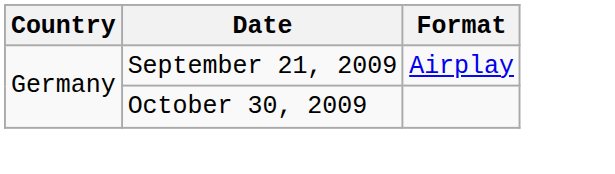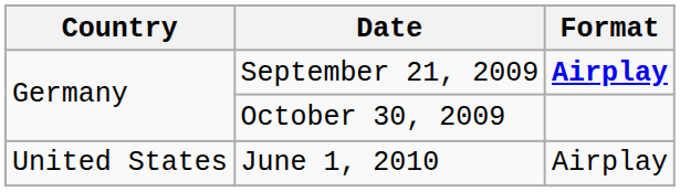 <table class="wikitable sortable">
 <tr>
 <th>Country</th>
 <th>Date</th>
 <th>Format</th>
 </tr>
 <tr>
 <td rowspan="2">Germany</td>
 <td>September 21, 2009</td>
-<td><a href='#'>Airplay</a></td>
+<td><strong><a href='#'>Airplay</a></strong></td>
 </tr>
 <tr>
 <td>October 30, 2009</td>
 <td></td>
 </tr>
+<tr>
+<td rowspan="1">United States</td>
+<td>June 1, 2010</td>
+<td>Airplay</td>
+</tr>
 </table>
